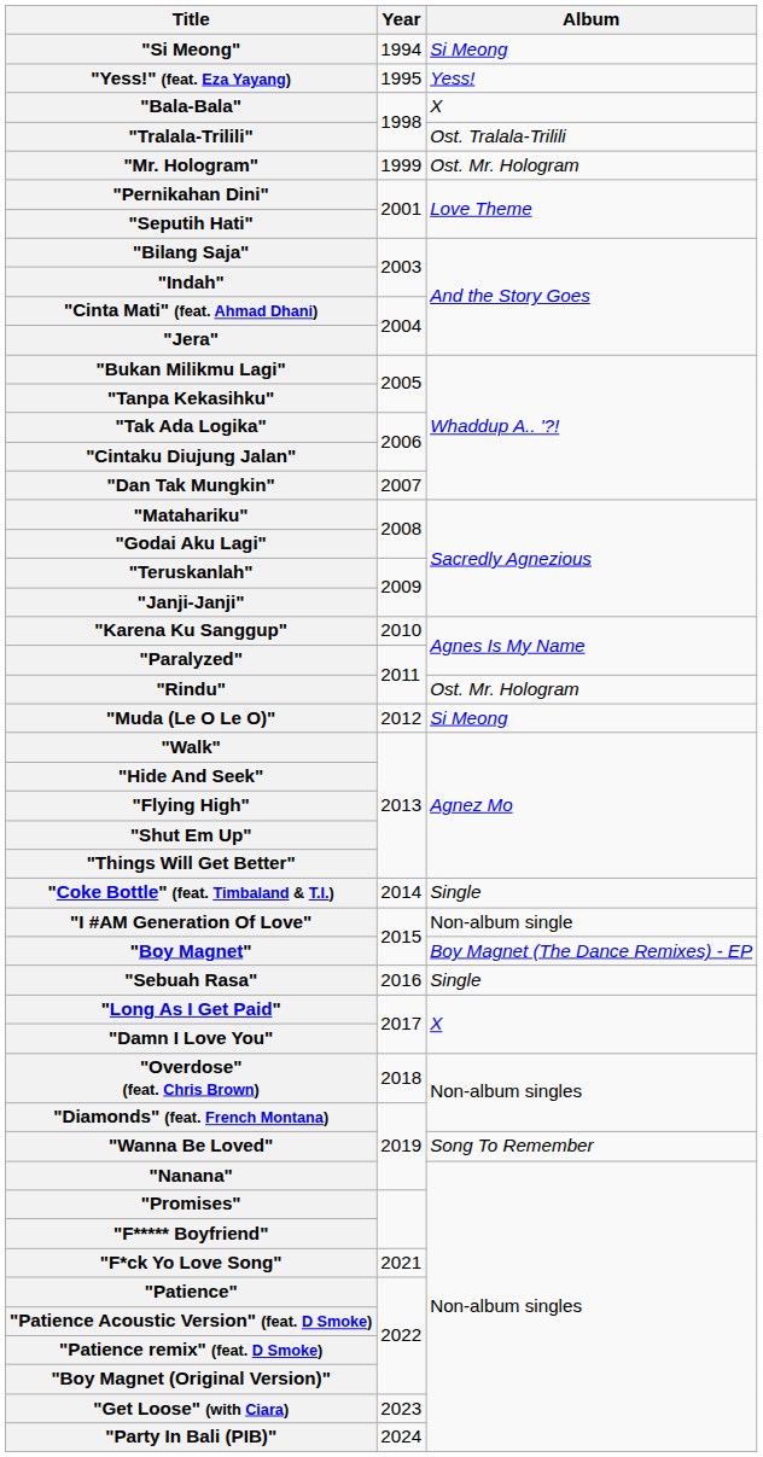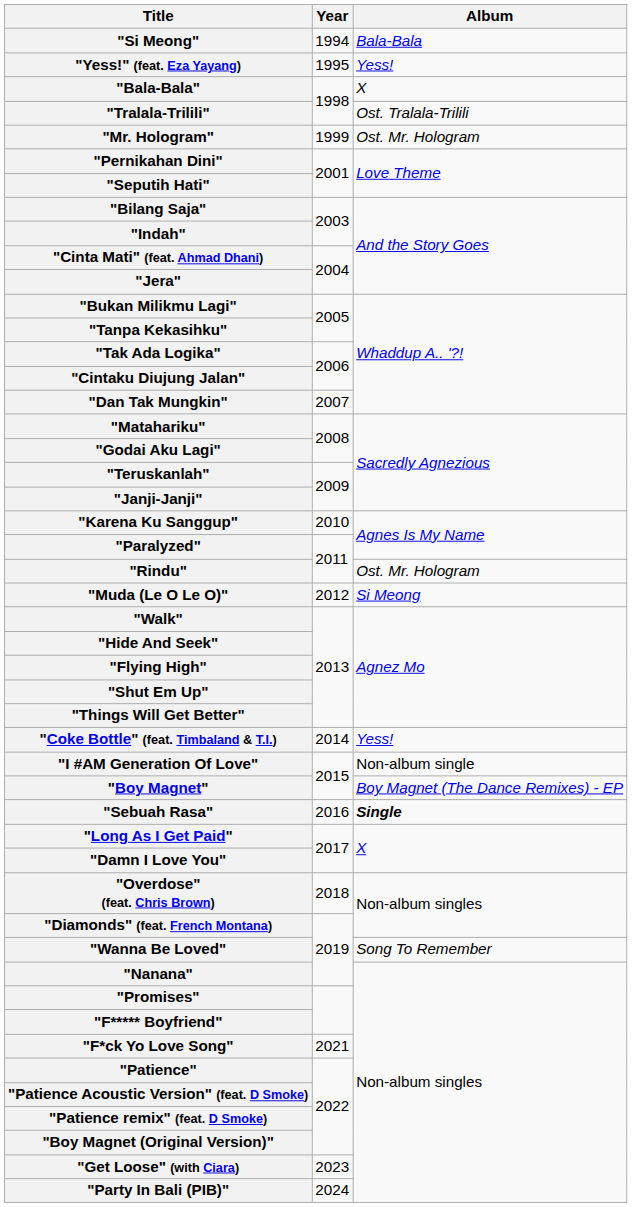 <table class="wikitable plainrowheaders">
 <tr>
 <th>Title</th>
 <th>Year</th>
 <th>Album</th>
 </tr>
 <tr>
 <th scope="row">"Si Meong"</th>
 <td>1994</td>
-<td><em><a href='#'>Si Meong</a></em></td>
+<td><em><a href='#'>Bala-Bala</a></em></td>
 </tr>
 <tr>
 <th scope="row">"Yess!" <small>(feat. <a href='#'>Eza Yayang</a>)</small></th>
 <td>1995</td>
 <td><em><a href='#'>Yess!</a></em></td>
 </tr>
 <tr>
 <th scope="row">"Bala-Bala"</th>
 <td rowspan="2">1998</td>
 <td><em>X</em></td>
 </tr>
 <tr>
 <th scope="row">"Tralala-Trilili"</th>
 <td><em>Ost. Tralala-Trilili</em></td>
 </tr>
 <tr>
 <th scope="row">"Mr. Hologram"</th>
 <td>1999</td>
 <td><em>Ost. Mr. Hologram</em></td>
 </tr>
 <tr>
 <th scope="row">"Pernikahan Dini"</th>
 <td rowspan="2">2001</td>
 <td rowspan="2"><em><a href='#'>Love Theme</a></em></td>
 </tr>
 <tr>
 <th scope="row">"Seputih Hati"</th>
 </tr>
 <tr>
 <th scope="row">"Bilang Saja"</th>
 <td rowspan="2">2003</td>
 <td rowspan="4"><em><a href='#'>And the Story Goes</a></em></td>
 </tr>
 <tr>
 <th scope="row">"Indah"</th>
 </tr>
 <tr>
 <th scope="row">"Cinta Mati" <small>(feat. <a href='#'>Ahmad Dhani</a>)</small></th>
 <td rowspan="2">2004</td>
 </tr>
 <tr>
 <th scope="row">"Jera"</th>
 </tr>
 <tr>
 <th scope="row">"Bukan Milikmu Lagi"</th>
 <td rowspan="2">2005</td>
 <td rowspan="5"><em><a href='#'>Whaddup A.. '?!</a></em></td>
 </tr>
 <tr>
 <th scope="row">"Tanpa Kekasihku"</th>
 </tr>
 <tr>
 <th scope="row">"Tak Ada Logika"</th>
 <td rowspan="2">2006</td>
 </tr>
 <tr>
 <th scope="row">"Cintaku Diujung Jalan"</th>
 </tr>
 <tr>
 <th scope="row">"Dan Tak Mungkin"</th>
 <td>2007</td>
 </tr>
 <tr>
 <th scope="row">"Matahariku"</th>
 <td rowspan="2">2008</td>
 <td rowspan="4"><em><a href='#'>Sacredly Agnezious</a></em></td>
 </tr>
 <tr>
 <th scope="row">"Godai Aku Lagi"</th>
 </tr>
 <tr>
 <th scope="row">"Teruskanlah"</th>
 <td rowspan="2">2009</td>
 </tr>
 <tr>
 <th scope="row">"Janji-Janji"</th>
 </tr>
 <tr>
 <th scope="row">"Karena Ku Sanggup"</th>
 <td>2010</td>
 <td rowspan="2"><em><a href='#'>Agnes Is My Name</a></em></td>
 </tr>
 <tr>
 <th scope="row">"Paralyzed"</th>
 <td rowspan="2">2011</td>
 </tr>
 <tr>
 <th scope="row">"Rindu"</th>
 <td><em>Ost. Mr. Hologram</em></td>
 </tr>
 <tr>
 <th scope="row">"Muda (Le O Le O)"</th>
 <td>2012</td>
 <td><em><a href='#'>Si Meong</a></em></td>
 </tr>
 <tr>
 <th scope="row">"Walk"</th>
 <td rowspan="5">2013</td>
 <td rowspan="5"><em><a href='#'>Agnez Mo</a></em></td>
 </tr>
 <tr>
 <th scope="row">"Hide And Seek"</th>
 </tr>
 <tr>
 <th scope="row">"Flying High"</th>
 </tr>
 <tr>
 <th scope="row">"Shut Em Up"</th>
 </tr>
 <tr>
 <th scope="row">"Things Will Get Better"</th>
 </tr>
 <tr>
 <th scope="row">"<a href='#'>Coke Bottle</a>" <small>(feat. <a href='#'>Timbaland</a> & <a href='#'>T.I.</a>)</small></th>
 <td>2014</td>
-<td><em>Single</em></td>
+<td><em><a href='#'>Yess!</a></em></td>
 </tr>
 <tr>
 <th scope="row">"I #AM Generation Of Love"</th>
 <td rowspan="2">2015</td>
 <td>Non-album single</td>
 </tr>
 <tr>
 <th scope="row">"<a href='#'>Boy Magnet</a>"</th>
 <td><em><a href='#'>Boy Magnet (The Dance Remixes) - EP</a></em></td>
 </tr>
 <tr>
 <th scope="row">"Sebuah Rasa"</th>
 <td>2016</td>
-<td><em>Single</em></td>
+<td><strong><em>Single</em></strong></td>
 </tr>
 <tr>
 <th scope="row">"<a href='#'>Long As I Get Paid</a>"</th>
 <td rowspan="2">2017</td>
 <td rowspan="2"><em><a href='#'>X</a> </em></td>
 </tr>
 <tr>
 <th scope="row">"Damn I Love You"</th>
 </tr>
 <tr>
 <th scope="row">"Overdose"<br><small>(feat. <a href='#'>Chris Brown</a>)</small></th>
 <td>2018</td>
 <td rowspan="2">Non-album singles</td>
 </tr>
 <tr>
 <th scope="row">"Diamonds" <small>(feat. <a href='#'>French Montana</a>)</small></th>
 <td rowspan="3">2019</td>
 </tr>
 <tr>
 <th scope="row">"Wanna Be Loved"</th>
 <td><em>Song To Remember</em></td>
 </tr>
 <tr>
 <th scope="row">"Nanana"</th>
 <td rowspan="10">Non-album singles</td>
 </tr>
 <tr>
 <th scope="row">"Promises"</th>
 </tr>
 <tr>
 <th scope="row">"F***** Boyfriend"</th>
 </tr>
 <tr>
 <th scope="row">"F*ck Yo Love Song"</th>
 <td>2021</td>
 </tr>
 <tr>
 <th scope="row">"Patience"</th>
 <td rowspan="4">2022</td>
 </tr>
 <tr>
 <th scope="row">"Patience Acoustic Version" <small>(feat. <a href='#'>D Smoke</a>)</small></th>
 </tr>
 <tr>
 <th scope="row">"Patience remix" <small>(feat. <a href='#'>D Smoke</a>)</small></th>
 </tr>
 <tr>
 <th scope="row">"Boy Magnet (Original Version)"</th>
 </tr>
 <tr>
 <th scope="row">"Get Loose" <small>(with <a href='#'>Ciara</a>)</small></th>
 <td Rowspan ="1">2023</td>
 </tr>
 <tr>
 <th scope="row">"Party In Bali (PIB)"</th>
 <td>2024</td>
 </tr>
 </table>
